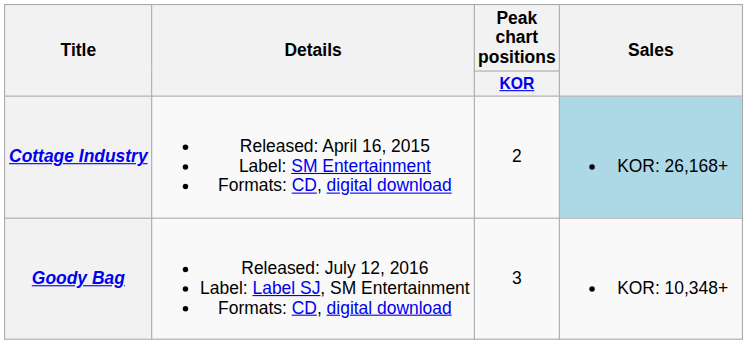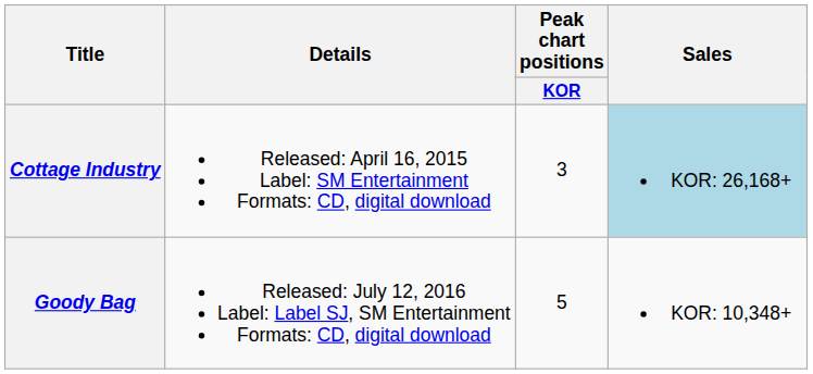 <table class="wikitable plainrowheaders" style="text-align:center;">
 <tr>
 <th scope="col" rowspan="2" style="width:8em;">Title</th>
 <th scope="col" rowspan="2" style="width:18em;">Details</th>
 <th scope="col" colspan="1" style="width:4em;">Peak chart positions</th>
 <th scope="col" rowspan="2" style="width:10em;">Sales</th>
 </tr>
 <tr>
 <th style="width:3em;font-size:90%;"><a href='#'>KOR</a><br></th>
 </tr>
 <tr>
 <th scope="row"><em><a href='#'>Cottage Industry</a></em></th>
 <td><br><ul><li>Released: April 16, 2015</li><li>Label: <a href='#'>SM Entertainment</a></li><li>Formats: <a href='#'>CD</a>, <a href='#'>digital download</a></li></ul></td>
-<td>2</td>
+<td>3</td>
 <td style="background: lightblue;"><br><ul><li>KOR: 26,168+</li></ul></td>
 </tr>
 <tr>
 <th scope="row"><em><a href='#'>Goody Bag</a></em></th>
 <td><br><ul><li>Released: July 12, 2016</li><li>Label: <a href='#'>Label SJ</a>, SM Entertainment</li><li>Formats: <a href='#'>CD</a>, <a href='#'>digital download</a></li></ul></td>
-<td>3</td>
+<td>5</td>
 <td><br><ul><li>KOR: 10,348+</li></ul></td>
 </tr>
 </table>
